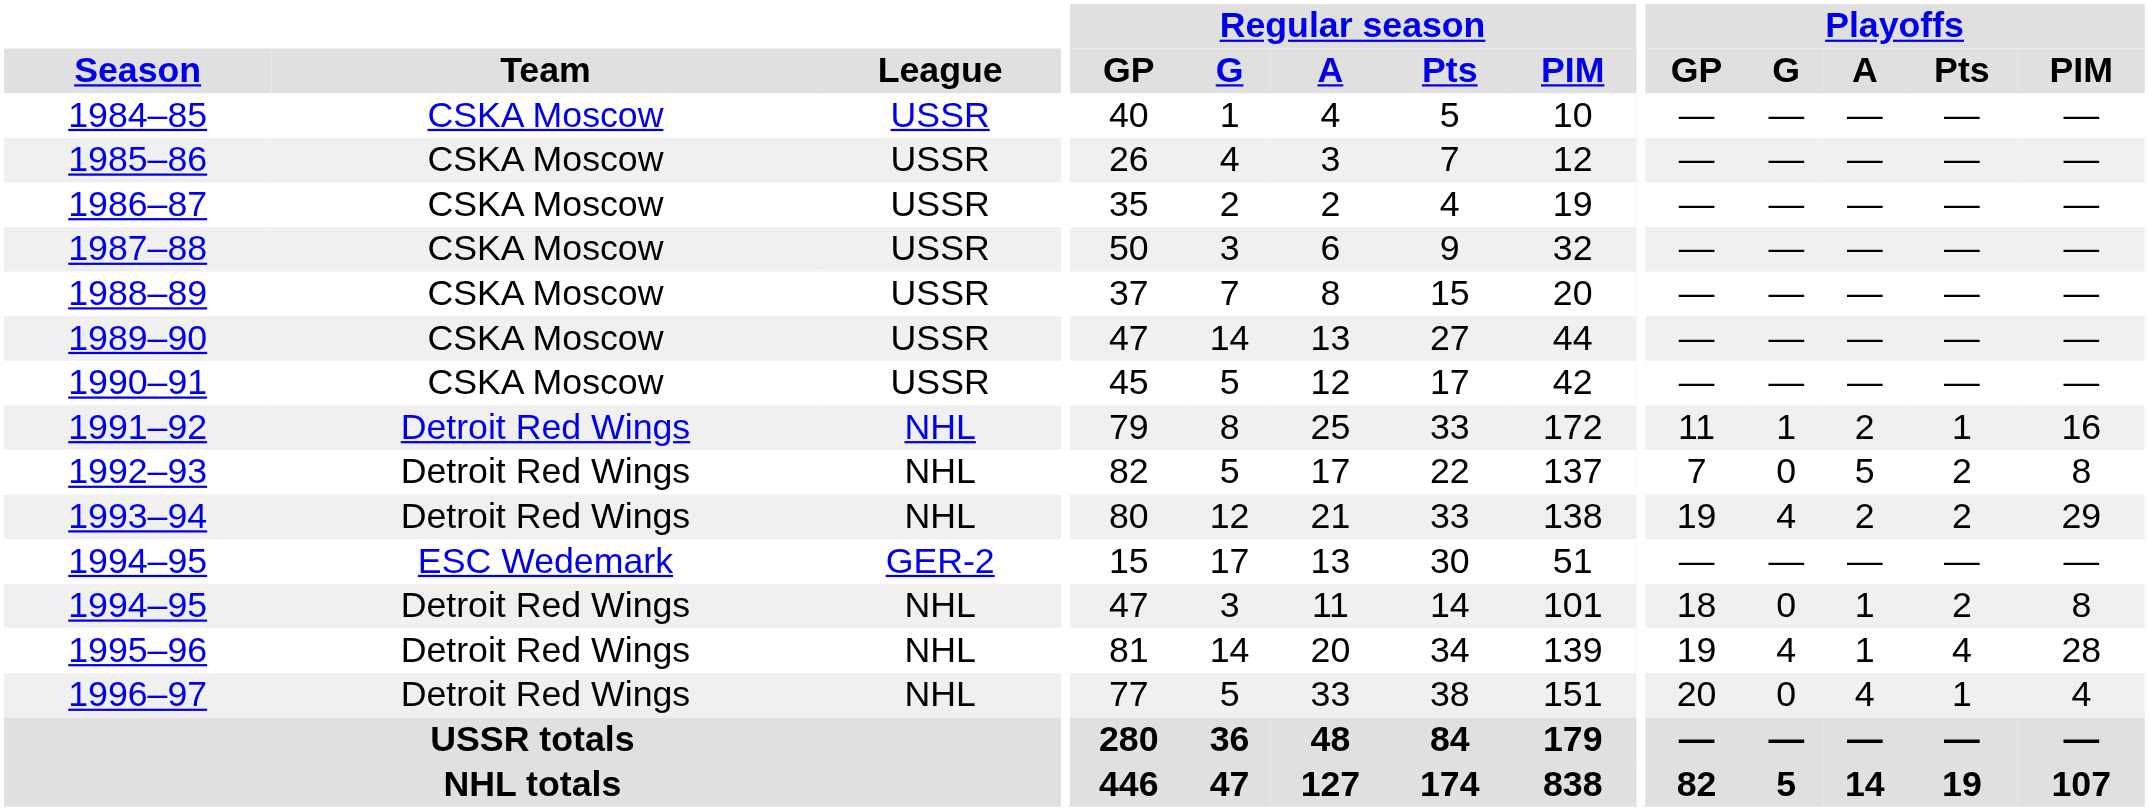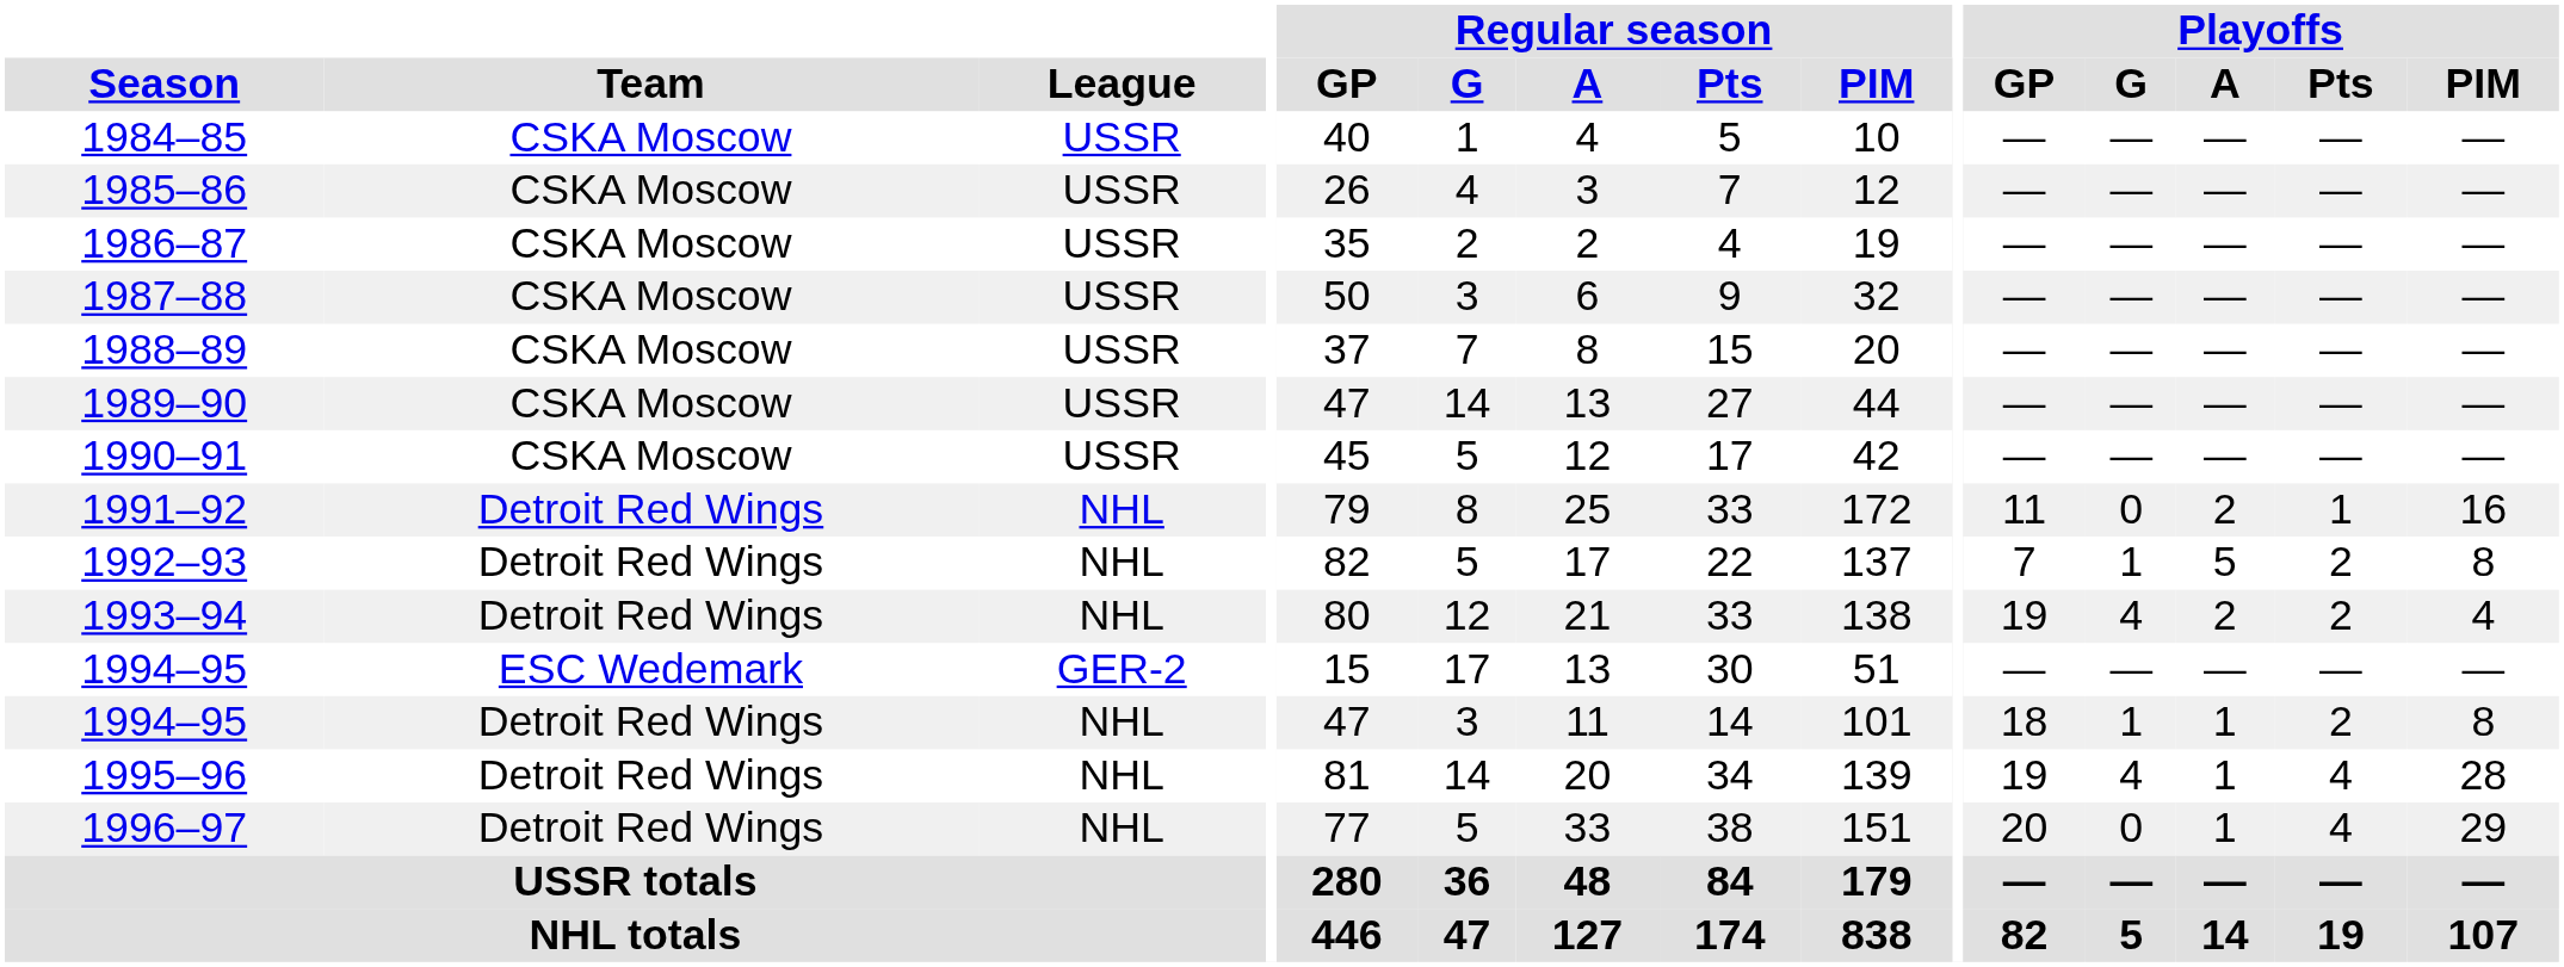 <table border="0" cellpadding="1" cellspacing="0" style="text-align:center; width:60em">
 <tr bgcolor="#e0e0e0">
 <th colspan="3" bgcolor="#ffffff"></th>
 <th rowspan="100" bgcolor="#ffffff"></th>
 <th colspan="5"><a href='#'>Regular season</a></th>
 <th rowspan="100" bgcolor="#ffffff"></th>
 <th colspan="5"><a href='#'>Playoffs</a></th>
 </tr>
 <tr bgcolor="#e0e0e0">
 <th><a href='#'>Season</a></th>
 <th>Team</th>
 <th>League</th>
 <th>GP</th>
 <th><a href='#'>G</a></th>
 <th><a href='#'>A</a></th>
 <th><a href='#'>Pts</a></th>
 <th><a href='#'>PIM</a></th>
 <th>GP</th>
 <th>G</th>
 <th>A</th>
 <th>Pts</th>
 <th>PIM</th>
 </tr>
 <tr>
 <td><a href='#'>1984–85</a></td>
 <td><a href='#'>CSKA Moscow</a></td>
 <td><a href='#'>USSR</a></td>
 <td>40</td>
 <td>1</td>
 <td>4</td>
 <td>5</td>
 <td>10</td>
 <td>—</td>
 <td>—</td>
 <td>—</td>
 <td>—</td>
 <td>—</td>
 </tr>
 <tr bgcolor="#f0f0f0">
 <td><a href='#'>1985–86</a></td>
 <td>CSKA Moscow</td>
 <td>USSR</td>
 <td>26</td>
 <td>4</td>
 <td>3</td>
 <td>7</td>
 <td>12</td>
 <td>—</td>
 <td>—</td>
 <td>—</td>
 <td>—</td>
 <td>—</td>
 </tr>
 <tr>
 <td><a href='#'>1986–87</a></td>
 <td>CSKA Moscow</td>
 <td>USSR</td>
 <td>35</td>
 <td>2</td>
 <td>2</td>
 <td>4</td>
 <td>19</td>
 <td>—</td>
 <td>—</td>
 <td>—</td>
 <td>—</td>
 <td>—</td>
 </tr>
 <tr bgcolor="#f0f0f0">
 <td><a href='#'>1987–88</a></td>
 <td>CSKA Moscow</td>
 <td>USSR</td>
 <td>50</td>
 <td>3</td>
 <td>6</td>
 <td>9</td>
 <td>32</td>
 <td>—</td>
 <td>—</td>
 <td>—</td>
 <td>—</td>
 <td>—</td>
 </tr>
 <tr>
 <td><a href='#'>1988–89</a></td>
 <td>CSKA Moscow</td>
 <td>USSR</td>
 <td>37</td>
 <td>7</td>
 <td>8</td>
 <td>15</td>
 <td>20</td>
 <td>—</td>
 <td>—</td>
 <td>—</td>
 <td>—</td>
 <td>—</td>
 </tr>
 <tr bgcolor="#f0f0f0">
 <td><a href='#'>1989–90</a></td>
 <td>CSKA Moscow</td>
 <td>USSR</td>
 <td>47</td>
 <td>14</td>
 <td>13</td>
 <td>27</td>
 <td>44</td>
 <td>—</td>
 <td>—</td>
 <td>—</td>
 <td>—</td>
 <td>—</td>
 </tr>
 <tr>
 <td><a href='#'>1990–91</a></td>
 <td>CSKA Moscow</td>
 <td>USSR</td>
 <td>45</td>
 <td>5</td>
 <td>12</td>
 <td>17</td>
 <td>42</td>
 <td>—</td>
 <td>—</td>
 <td>—</td>
 <td>—</td>
 <td>—</td>
 </tr>
 <tr bgcolor="#f0f0f0">
 <td><a href='#'>1991–92</a></td>
 <td><a href='#'>Detroit Red Wings</a></td>
 <td><a href='#'>NHL</a></td>
 <td>79</td>
 <td>8</td>
 <td>25</td>
 <td>33</td>
 <td>172</td>
 <td>11</td>
-<td>1</td>
+<td>0</td>
 <td>2</td>
 <td>1</td>
 <td>16</td>
 </tr>
 <tr>
 <td><a href='#'>1992–93</a></td>
 <td>Detroit Red Wings</td>
 <td>NHL</td>
 <td>82</td>
 <td>5</td>
 <td>17</td>
 <td>22</td>
 <td>137</td>
 <td>7</td>
-<td>0</td>
+<td>1</td>
 <td>5</td>
 <td>2</td>
 <td>8</td>
 </tr>
 <tr bgcolor="#f0f0f0">
 <td><a href='#'>1993–94</a></td>
 <td>Detroit Red Wings</td>
 <td>NHL</td>
 <td>80</td>
 <td>12</td>
 <td>21</td>
 <td>33</td>
 <td>138</td>
 <td>19</td>
 <td>4</td>
 <td>2</td>
 <td>2</td>
-<td>29</td>
+<td>4</td>
 </tr>
 <tr>
 <td><a href='#'>1994–95</a></td>
 <td><a href='#'>ESC Wedemark</a></td>
 <td><a href='#'>GER-2</a></td>
 <td>15</td>
 <td>17</td>
 <td>13</td>
 <td>30</td>
 <td>51</td>
 <td>—</td>
 <td>—</td>
 <td>—</td>
 <td>—</td>
 <td>—</td>
 </tr>
 <tr bgcolor="#f0f0f0">
 <td><a href='#'>1994–95</a></td>
 <td>Detroit Red Wings</td>
 <td>NHL</td>
 <td>47</td>
 <td>3</td>
 <td>11</td>
 <td>14</td>
 <td>101</td>
 <td>18</td>
-<td>0</td>
+<td>1</td>
 <td>1</td>
 <td>2</td>
 <td>8</td>
 </tr>
 <tr>
 <td><a href='#'>1995–96</a></td>
 <td>Detroit Red Wings</td>
 <td>NHL</td>
 <td>81</td>
 <td>14</td>
 <td>20</td>
 <td>34</td>
 <td>139</td>
 <td>19</td>
 <td>4</td>
 <td>1</td>
 <td>4</td>
 <td>28</td>
 </tr>
 <tr bgcolor="#f0f0f0">
 <td><a href='#'>1996–97</a></td>
 <td>Detroit Red Wings</td>
 <td>NHL</td>
 <td>77</td>
 <td>5</td>
 <td>33</td>
 <td>38</td>
 <td>151</td>
 <td>20</td>
 <td>0</td>
-<td>4</td>
 <td>1</td>
 <td>4</td>
+<td>29</td>
 </tr>
 <tr bgcolor="#e0e0e0">
 <th colspan="3">USSR totals</th>
 <th>280</th>
 <th>36</th>
 <th>48</th>
 <th>84</th>
 <th>179</th>
 <th>—</th>
 <th>—</th>
 <th>—</th>
 <th>—</th>
 <th>—</th>
 </tr>
 <tr bgcolor="#e0e0e0">
 <th colspan="3">NHL totals</th>
 <th>446</th>
 <th>47</th>
 <th>127</th>
 <th>174</th>
 <th>838</th>
 <th>82</th>
 <th>5</th>
 <th>14</th>
 <th>19</th>
 <th>107</th>
 </tr>
 </table>
